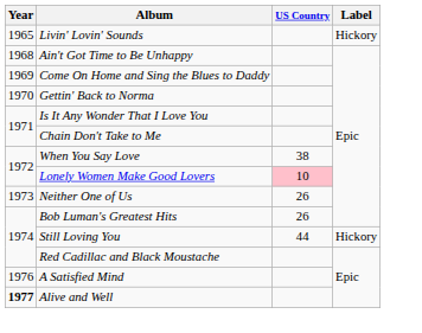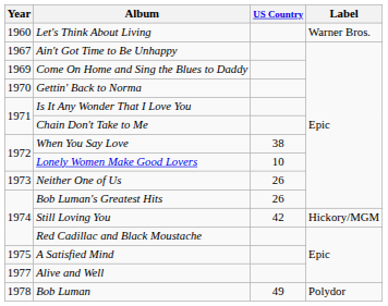 <table class="wikitable">
 <tr>
 <th>Year</th>
 <th>Album</th>
 <th><small><a href='#'>US Country</a></small></th>
 <th>Label</th>
 </tr>
 <tr>
-<td>1965</td>
-<td><em>Livin' Lovin' Sounds</em></td>
+<td>1960</td>
+<td><em>Let's Think About Living</em></td>
 <td></td>
-<td>Hickory</td>
+<td>Warner Bros.</td>
 </tr>
 <tr>
-<td>1968</td>
+<td>1967</td>
 <td><em>Ain't Got Time to Be Unhappy</em></td>
 <td></td>
 <td rowspan="9">Epic</td>
 </tr>
 <tr>
 <td>1969</td>
 <td><em>Come On Home and Sing the Blues to Daddy</em></td>
 <td></td>
 </tr>
 <tr>
 <td>1970</td>
 <td><em>Gettin' Back to Norma</em></td>
 <td></td>
 </tr>
 <tr>
 <td rowspan="2">1971</td>
 <td><em>Is It Any Wonder That I Love You</em></td>
 <td></td>
 </tr>
 <tr>
 <td><em>Chain Don't Take to Me</em></td>
 <td></td>
 </tr>
 <tr>
 <td rowspan="2">1972</td>
 <td><em>When You Say Love</em></td>
 <td align="center">38</td>
 </tr>
 <tr>
 <td><em><a href='#'>Lonely Women Make Good Lovers</a></em></td>
-<td align="center" style="background: pink;">10</td>
+<td align="center">10</td>
 </tr>
 <tr>
 <td>1973</td>
 <td><em>Neither One of Us</em></td>
 <td align="center">26</td>
 </tr>
 <tr>
 <td rowspan="3">1974</td>
 <td><em>Bob Luman's Greatest Hits</em></td>
 <td align="center">26</td>
 </tr>
 <tr>
 <td><em>Still Loving You</em></td>
-<td align="center">44</td>
-<td>Hickory</td>
+<td align="center">42</td>
+<td>Hickory/MGM</td>
 </tr>
 <tr>
 <td><em>Red Cadillac and Black Moustache</em></td>
 <td></td>
 <td rowspan="3">Epic</td>
 </tr>
 <tr>
-<td>1976</td>
+<td>1975</td>
 <td><em>A Satisfied Mind</em></td>
 <td></td>
 </tr>
 <tr>
-<td><strong>1977</strong></td>
+<td>1977</td>
 <td><em>Alive and Well</em></td>
 <td></td>
 </tr>
+<tr>
+<td>1978</td>
+<td><em>Bob Luman</em></td>
+<td align="center">49</td>
+<td>Polydor</td>
+</tr>
 </table>
